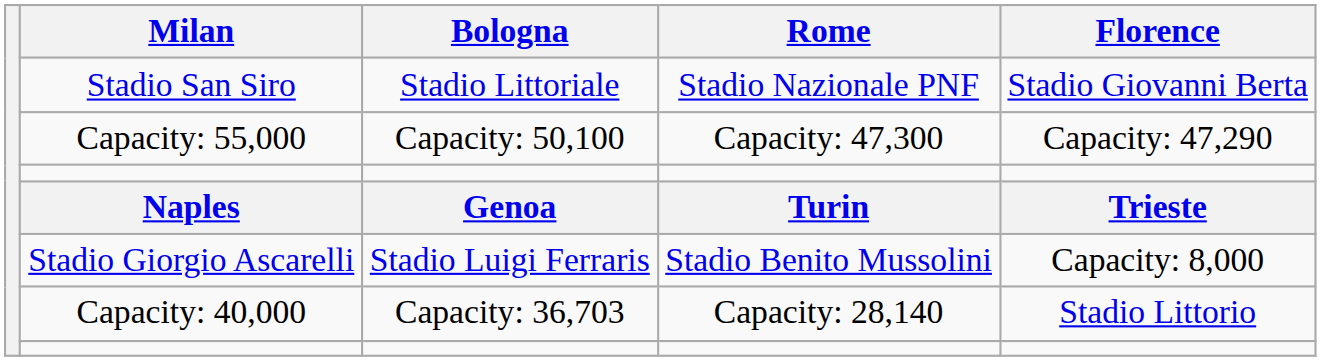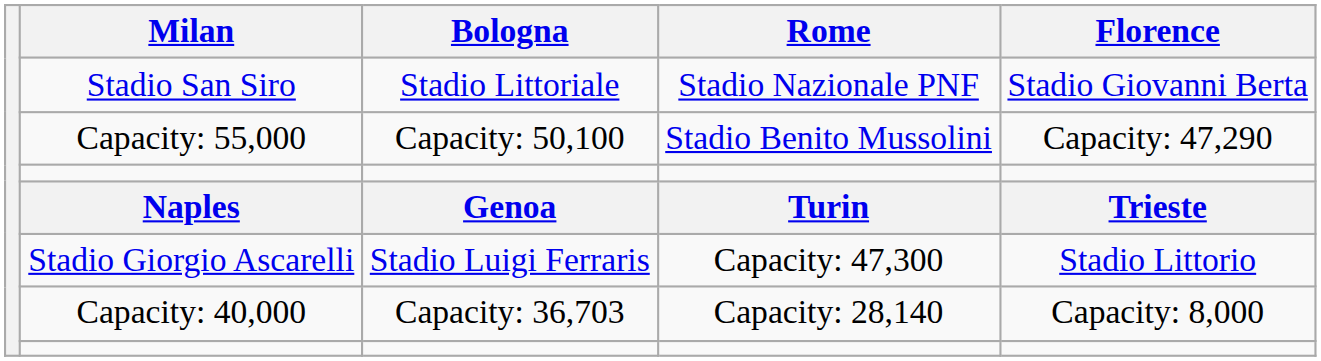 <table class="wikitable" style="text-align:center">
 <tr>
 <th rowspan="8"></th>
 <th><a href='#'>Milan</a></th>
 <th><a href='#'>Bologna</a></th>
 <th><a href='#'>Rome</a></th>
 <th><a href='#'>Florence</a></th>
 </tr>
 <tr>
 <td><a href='#'>Stadio San Siro</a></td>
 <td><a href='#'>Stadio Littoriale</a></td>
 <td><a href='#'>Stadio Nazionale PNF</a></td>
 <td><a href='#'>Stadio Giovanni Berta</a></td>
 </tr>
 <tr>
 <td>Capacity: 55,000</td>
 <td>Capacity: 50,100</td>
-<td>Capacity: 47,300</td>
+<td><a href='#'>Stadio Benito Mussolini</a></td>
 <td>Capacity: 47,290</td>
 </tr>
 <tr>
 <td></td>
 <td></td>
 <td></td>
 <td></td>
 </tr>
 <tr>
 <th><a href='#'>Naples</a></th>
 <th><a href='#'>Genoa</a></th>
 <th><a href='#'>Turin</a></th>
 <th><a href='#'>Trieste</a></th>
 </tr>
 <tr>
 <td><a href='#'>Stadio Giorgio Ascarelli</a></td>
 <td><a href='#'>Stadio Luigi Ferraris</a></td>
-<td><a href='#'>Stadio Benito Mussolini</a></td>
-<td>Capacity: 8,000</td>
+<td>Capacity: 47,300</td>
+<td><a href='#'>Stadio Littorio</a></td>
 </tr>
 <tr>
 <td>Capacity: 40,000</td>
 <td>Capacity: 36,703</td>
 <td>Capacity: 28,140</td>
-<td><a href='#'>Stadio Littorio</a></td>
+<td>Capacity: 8,000</td>
 </tr>
 <tr>
 <td></td>
 <td></td>
 <td></td>
 <td></td>
 </tr>
 </table>
